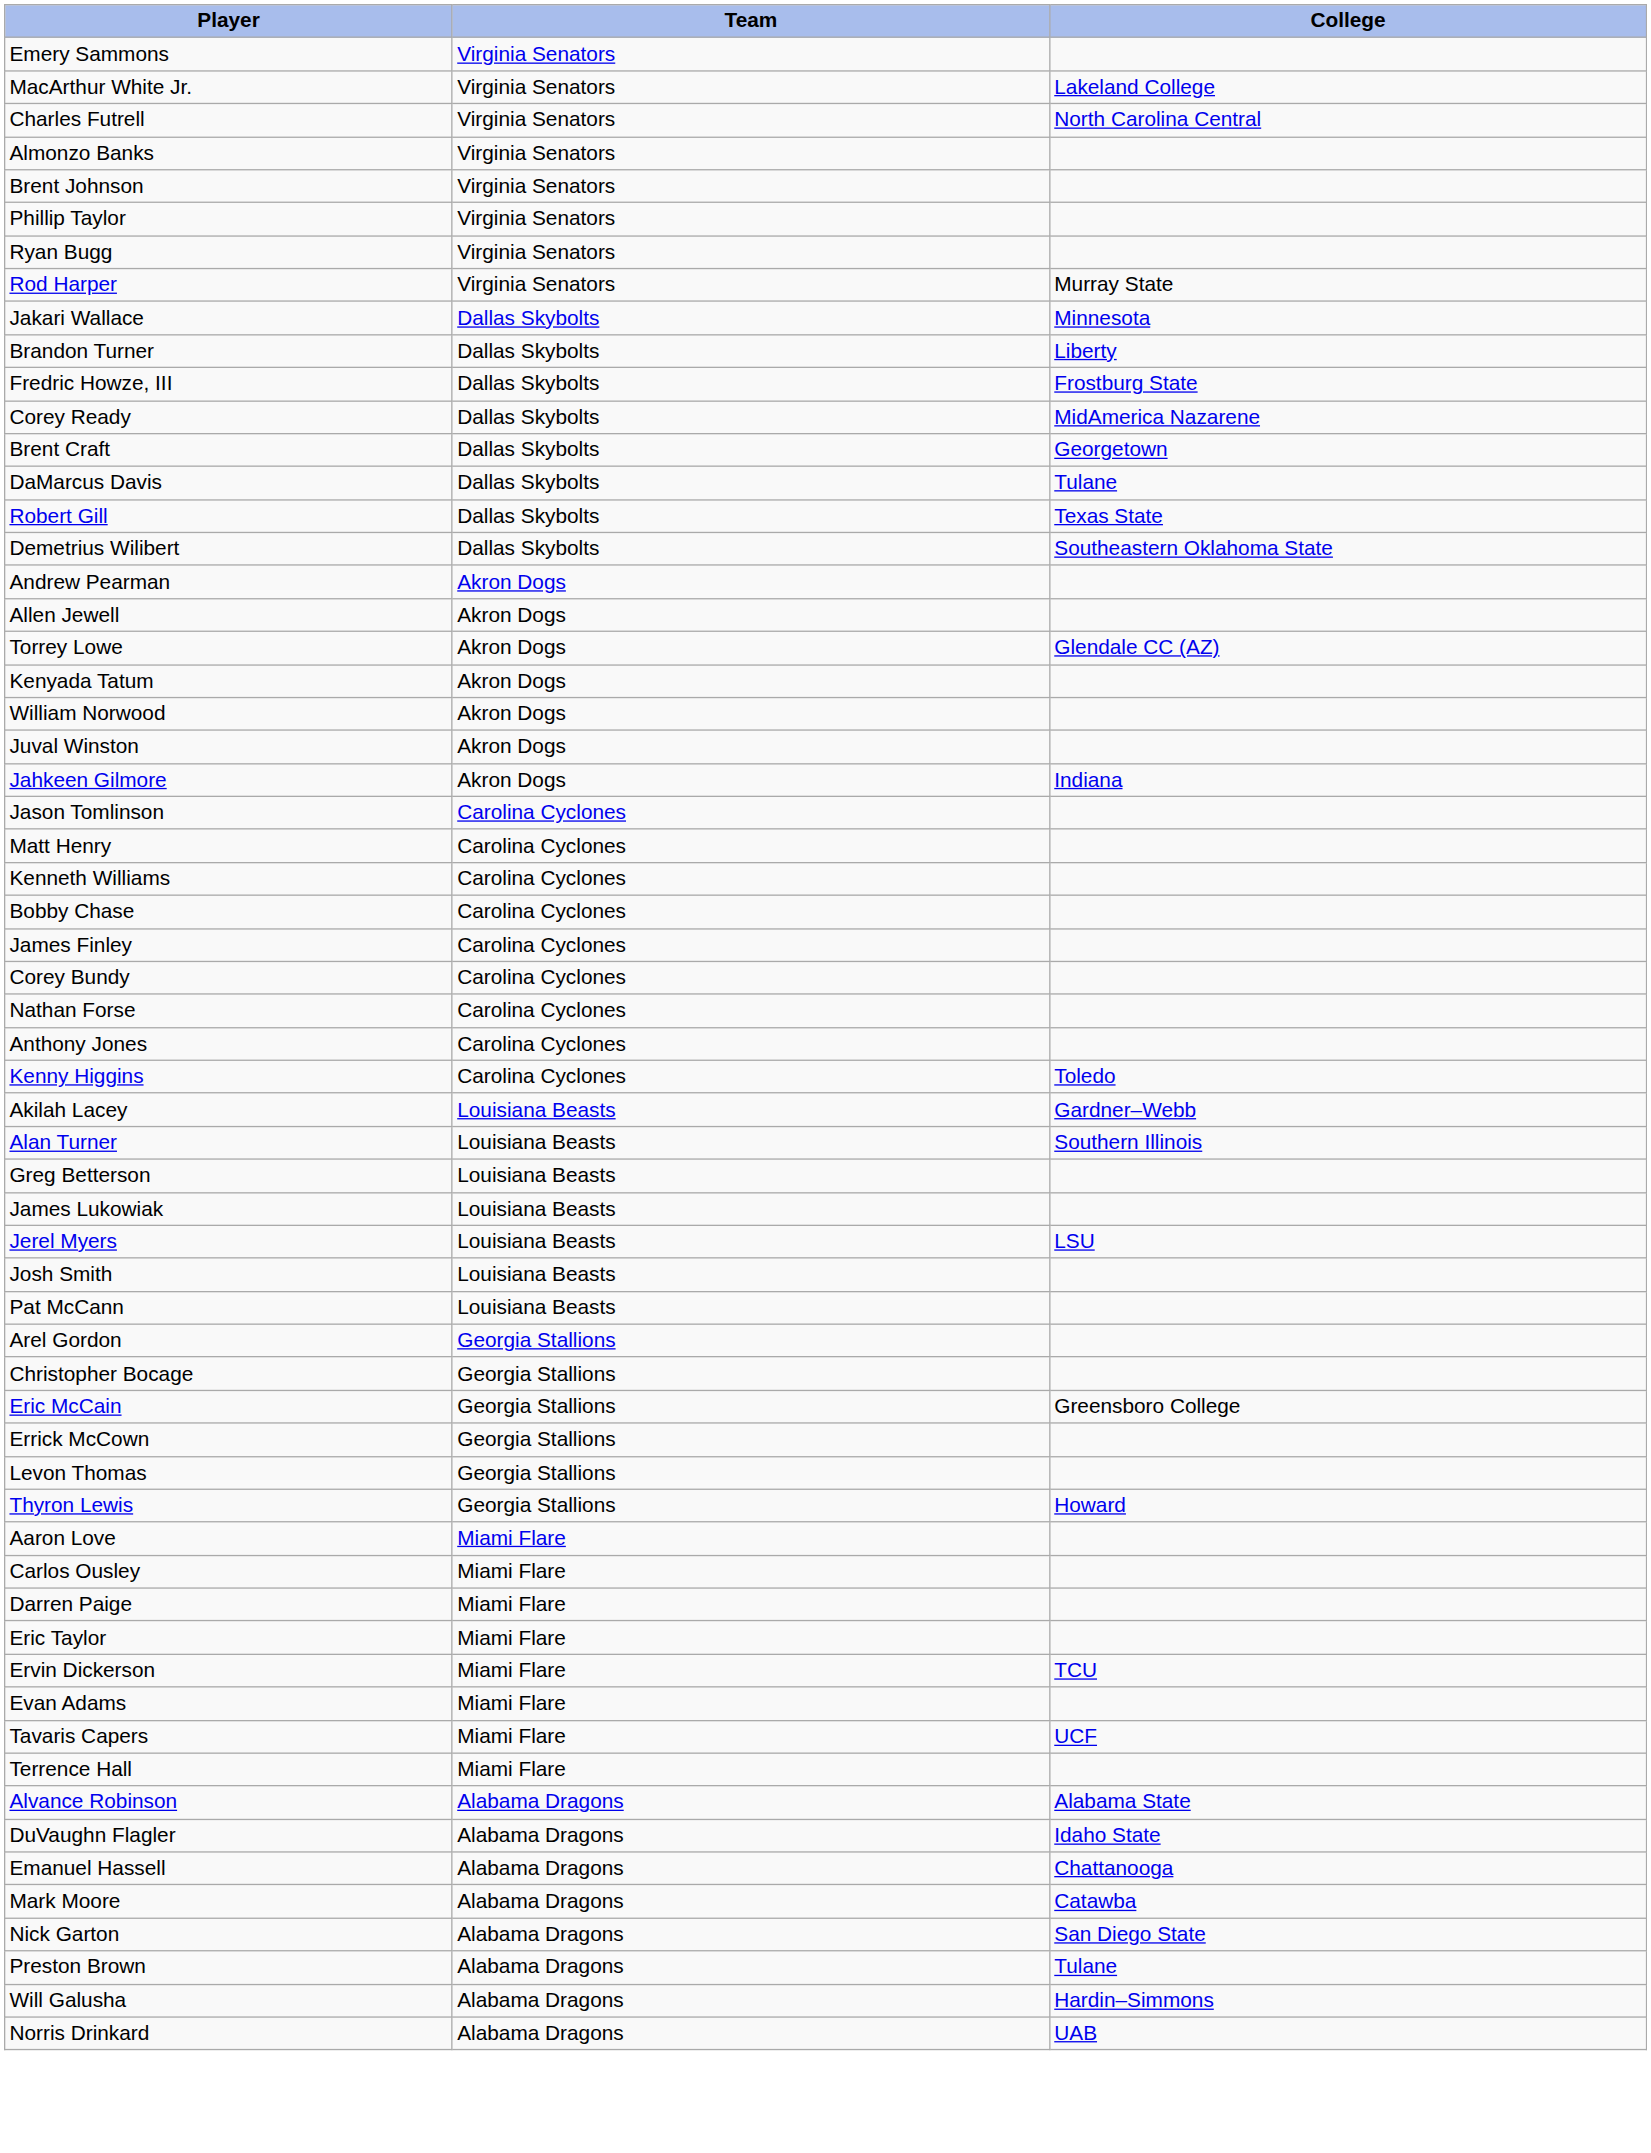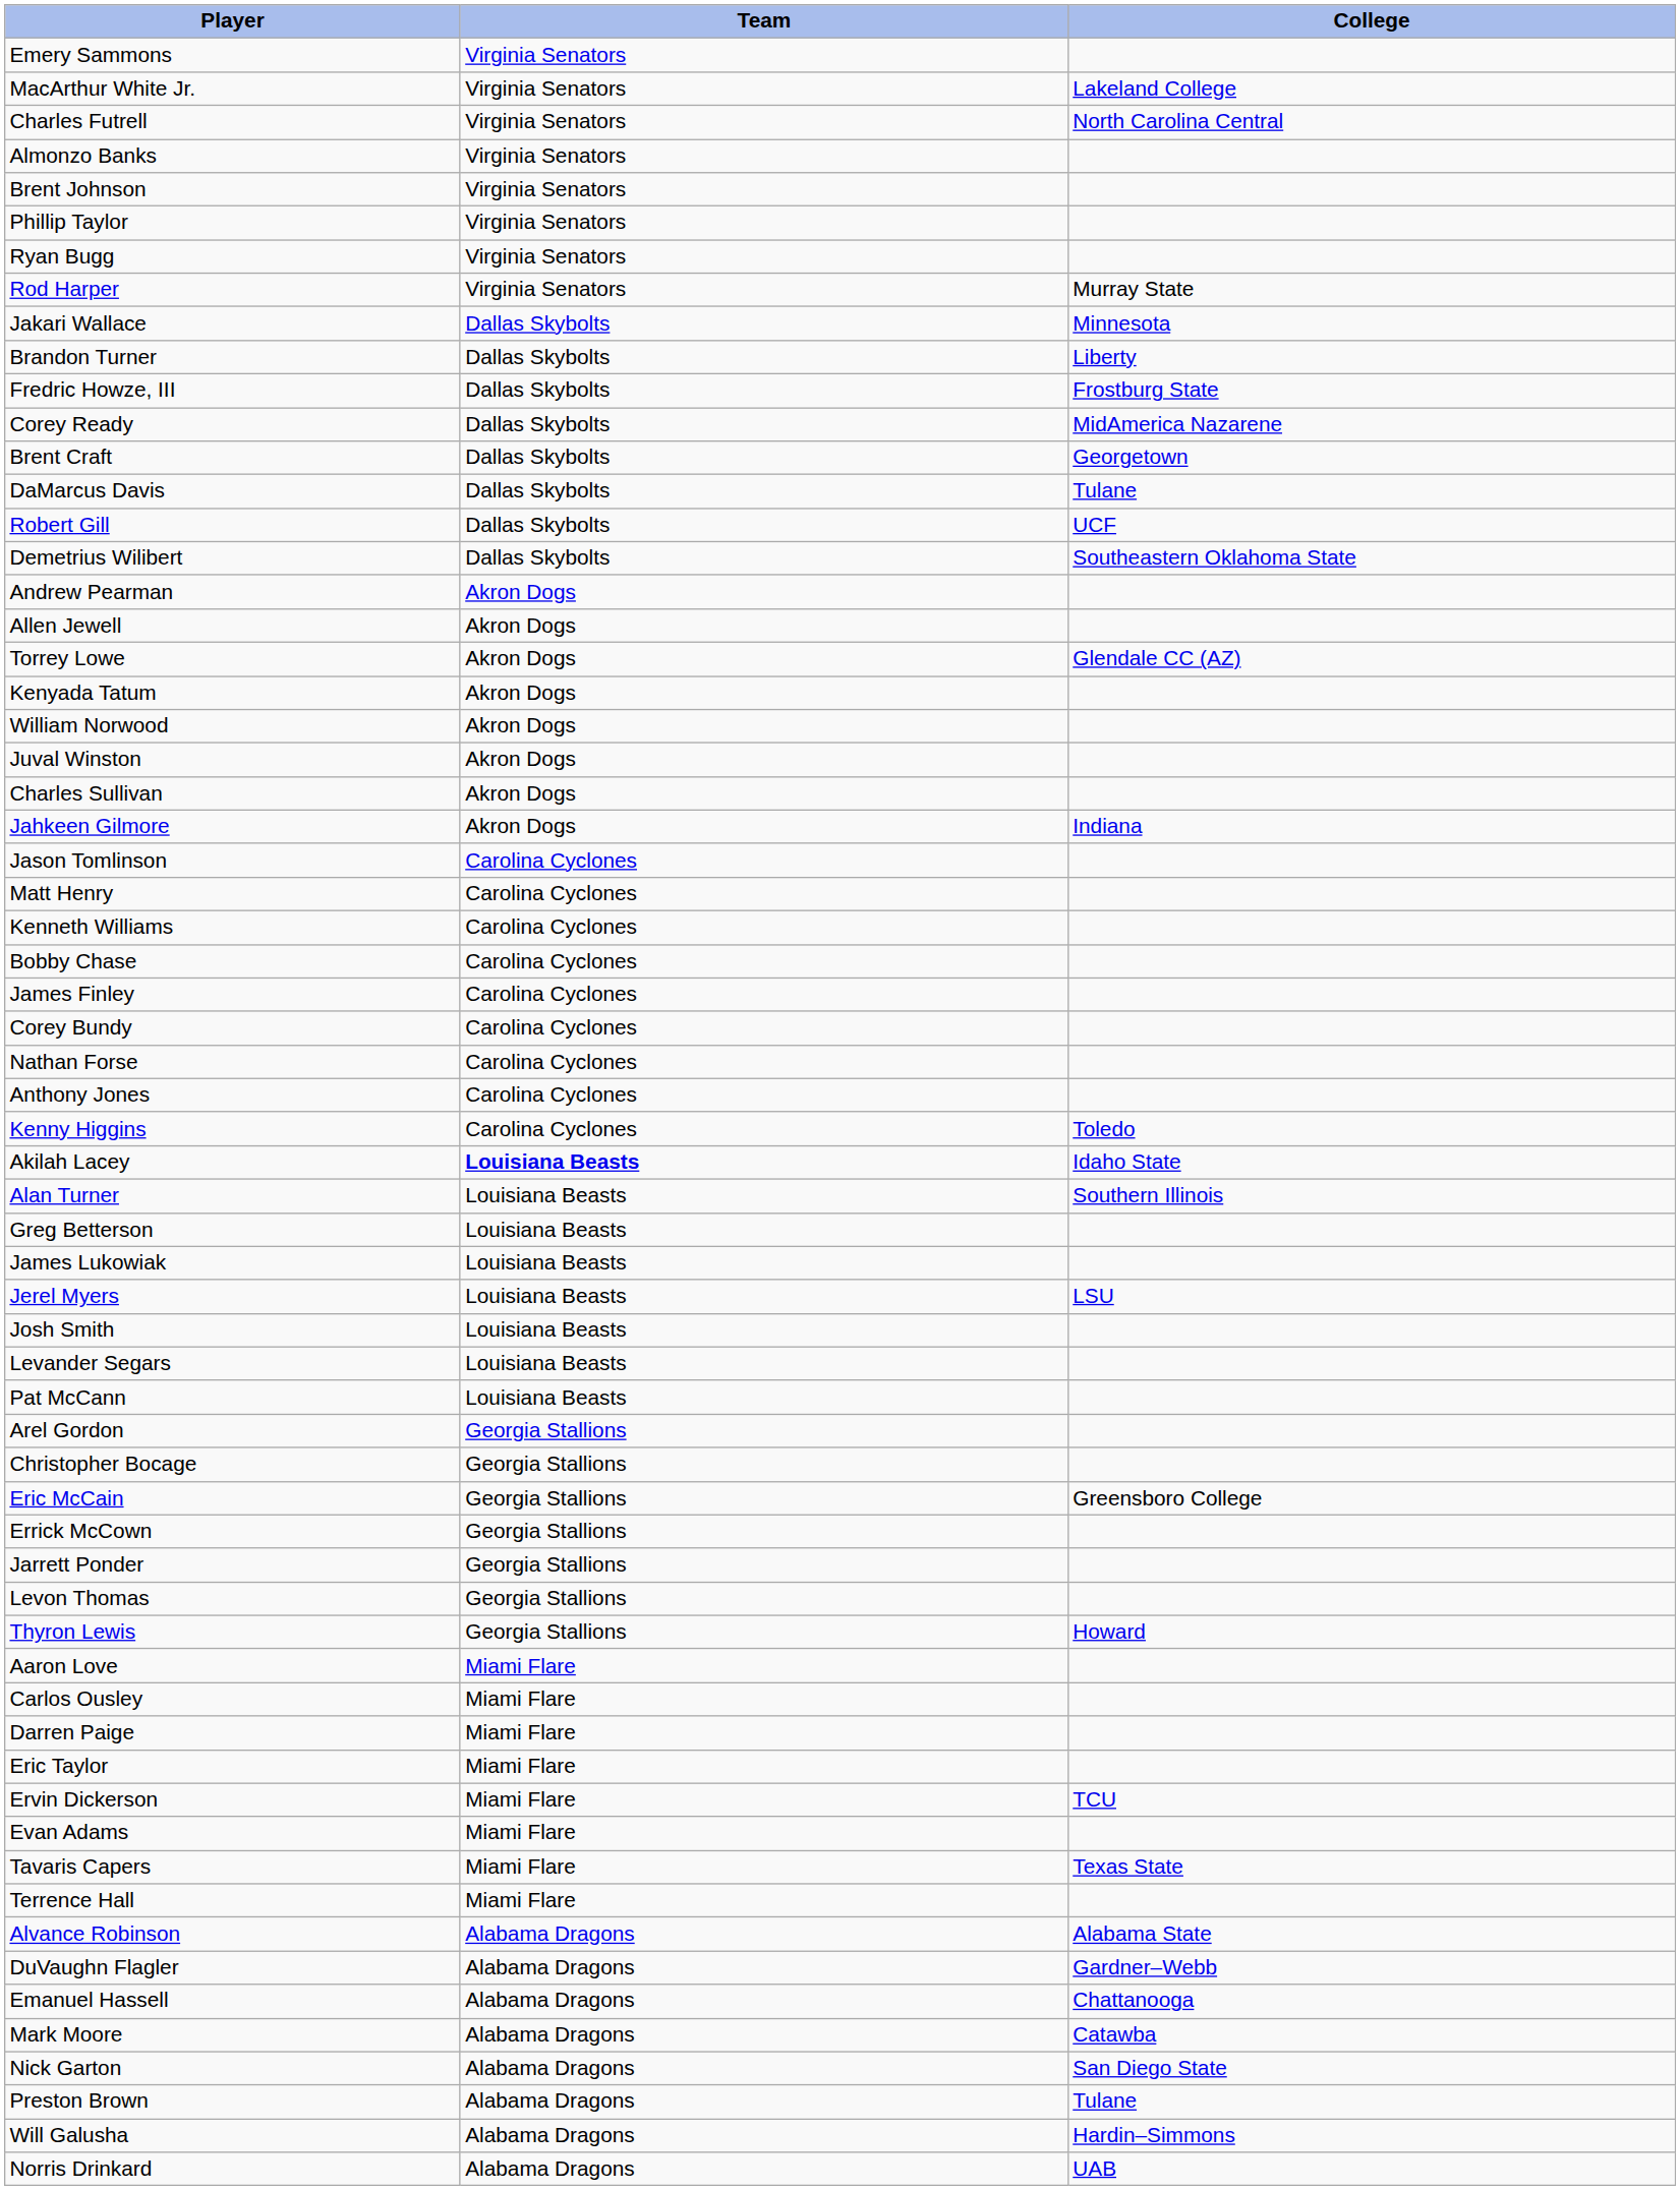 <table class="wikitable sortable sortable" style="width:100%;">
 <tr>
 <th style="background:#a8bdec; width:15%;">Player</th>
 <th style="width:20%; background:#a8bdec;">Team</th>
 <th style="width:20%; background:#a8bdec;">College</th>
 </tr>
 <tr>
 <td>Emery Sammons</td>
 <td><a href='#'>Virginia Senators</a></td>
 <td></td>
 </tr>
 <tr>
 <td>MacArthur White Jr.</td>
 <td>Virginia Senators</td>
 <td><a href='#'>Lakeland College</a></td>
 </tr>
 <tr>
 <td>Charles Futrell</td>
 <td>Virginia Senators</td>
 <td><a href='#'>North Carolina Central</a></td>
 </tr>
 <tr>
 <td>Almonzo Banks</td>
 <td>Virginia Senators</td>
 <td></td>
 </tr>
 <tr>
 <td>Brent Johnson</td>
 <td>Virginia Senators</td>
 <td></td>
 </tr>
 <tr>
 <td>Phillip Taylor</td>
 <td>Virginia Senators</td>
 <td></td>
 </tr>
 <tr>
 <td>Ryan Bugg</td>
 <td>Virginia Senators</td>
 <td></td>
 </tr>
 <tr>
 <td><a href='#'>Rod Harper</a></td>
 <td>Virginia Senators</td>
 <td>Murray State</td>
 </tr>
 <tr>
 <td>Jakari Wallace</td>
 <td><a href='#'>Dallas Skybolts</a></td>
 <td><a href='#'>Minnesota</a></td>
 </tr>
 <tr>
 <td>Brandon Turner</td>
 <td>Dallas Skybolts</td>
 <td><a href='#'>Liberty</a></td>
 </tr>
 <tr>
 <td>Fredric Howze, III</td>
 <td>Dallas Skybolts</td>
 <td><a href='#'>Frostburg State</a></td>
 </tr>
 <tr>
 <td>Corey Ready</td>
 <td>Dallas Skybolts</td>
 <td><a href='#'>MidAmerica Nazarene</a></td>
 </tr>
 <tr>
 <td>Brent Craft</td>
 <td>Dallas Skybolts</td>
 <td><a href='#'>Georgetown</a></td>
 </tr>
 <tr>
 <td>DaMarcus Davis</td>
 <td>Dallas Skybolts</td>
 <td><a href='#'>Tulane</a></td>
 </tr>
 <tr>
 <td><a href='#'>Robert Gill</a></td>
 <td>Dallas Skybolts</td>
-<td><a href='#'>Texas State</a></td>
+<td><a href='#'>UCF</a></td>
 </tr>
 <tr>
 <td>Demetrius Wilibert</td>
 <td>Dallas Skybolts</td>
 <td><a href='#'>Southeastern Oklahoma State</a></td>
 </tr>
 <tr>
 <td>Andrew Pearman</td>
 <td><a href='#'>Akron Dogs</a></td>
 <td></td>
 </tr>
 <tr>
 <td>Allen Jewell</td>
 <td>Akron Dogs</td>
 <td></td>
 </tr>
 <tr>
 <td>Torrey Lowe</td>
 <td>Akron Dogs</td>
 <td><a href='#'>Glendale CC (AZ)</a></td>
 </tr>
 <tr>
 <td>Kenyada Tatum</td>
 <td>Akron Dogs</td>
 <td></td>
 </tr>
 <tr>
 <td>William Norwood</td>
 <td>Akron Dogs</td>
 <td></td>
 </tr>
 <tr>
 <td>Juval Winston</td>
+<td>Akron Dogs</td>
+<td></td>
+</tr>
+<tr>
+<td>Charles Sullivan</td>
 <td>Akron Dogs</td>
 <td></td>
 </tr>
 <tr>
 <td><a href='#'>Jahkeen Gilmore</a></td>
 <td>Akron Dogs</td>
 <td><a href='#'>Indiana</a></td>
 </tr>
 <tr>
 <td>Jason Tomlinson</td>
 <td><a href='#'>Carolina Cyclones</a></td>
 <td></td>
 </tr>
 <tr>
 <td>Matt Henry</td>
 <td>Carolina Cyclones</td>
 <td></td>
 </tr>
 <tr>
 <td>Kenneth Williams</td>
 <td>Carolina Cyclones</td>
 <td></td>
 </tr>
 <tr>
 <td>Bobby Chase</td>
 <td>Carolina Cyclones</td>
 <td></td>
 </tr>
 <tr>
 <td>James Finley</td>
 <td>Carolina Cyclones</td>
 <td></td>
 </tr>
 <tr>
 <td>Corey Bundy</td>
 <td>Carolina Cyclones</td>
 <td></td>
 </tr>
 <tr>
 <td>Nathan Forse</td>
 <td>Carolina Cyclones</td>
 <td></td>
 </tr>
 <tr>
 <td>Anthony Jones</td>
 <td>Carolina Cyclones</td>
 <td></td>
 </tr>
 <tr>
 <td><a href='#'>Kenny Higgins</a></td>
 <td>Carolina Cyclones</td>
 <td><a href='#'>Toledo</a></td>
 </tr>
 <tr>
 <td>Akilah Lacey</td>
-<td><a href='#'>Louisiana Beasts</a></td>
-<td><a href='#'>Gardner–Webb</a></td>
+<td><strong><a href='#'>Louisiana Beasts</a></strong></td>
+<td><a href='#'>Idaho State</a></td>
 </tr>
 <tr>
 <td><a href='#'>Alan Turner</a></td>
 <td>Louisiana Beasts</td>
 <td><a href='#'>Southern Illinois</a></td>
 </tr>
 <tr>
 <td>Greg Betterson</td>
 <td>Louisiana Beasts</td>
 <td></td>
 </tr>
 <tr>
 <td>James Lukowiak</td>
 <td>Louisiana Beasts</td>
 <td></td>
 </tr>
 <tr>
 <td><a href='#'>Jerel Myers</a></td>
 <td>Louisiana Beasts</td>
 <td><a href='#'>LSU</a></td>
 </tr>
 <tr>
 <td>Josh Smith</td>
 <td>Louisiana Beasts</td>
 <td></td>
 </tr>
 <tr>
+<td>Levander Segars</td>
+<td>Louisiana Beasts</td>
+<td></td>
+</tr>
+<tr>
 <td>Pat McCann</td>
 <td>Louisiana Beasts</td>
 <td></td>
 </tr>
 <tr>
 <td>Arel Gordon</td>
 <td><a href='#'>Georgia Stallions</a></td>
 <td></td>
 </tr>
 <tr>
 <td>Christopher Bocage</td>
 <td>Georgia Stallions</td>
 <td></td>
 </tr>
 <tr>
 <td><a href='#'>Eric McCain</a></td>
 <td>Georgia Stallions</td>
 <td>Greensboro College</td>
 </tr>
 <tr>
 <td>Errick McCown</td>
+<td>Georgia Stallions</td>
+<td></td>
+</tr>
+<tr>
+<td>Jarrett Ponder</td>
 <td>Georgia Stallions</td>
 <td></td>
 </tr>
 <tr>
 <td>Levon Thomas</td>
 <td>Georgia Stallions</td>
 <td></td>
 </tr>
 <tr>
 <td><a href='#'>Thyron Lewis</a></td>
 <td>Georgia Stallions</td>
 <td><a href='#'>Howard</a></td>
 </tr>
 <tr>
 <td>Aaron Love</td>
 <td><a href='#'>Miami Flare</a></td>
 <td></td>
 </tr>
 <tr>
 <td>Carlos Ousley</td>
 <td>Miami Flare</td>
 <td></td>
 </tr>
 <tr>
 <td>Darren Paige</td>
 <td>Miami Flare</td>
 <td></td>
 </tr>
 <tr>
 <td>Eric Taylor</td>
 <td>Miami Flare</td>
 <td></td>
 </tr>
 <tr>
 <td>Ervin Dickerson</td>
 <td>Miami Flare</td>
 <td><a href='#'>TCU</a></td>
 </tr>
 <tr>
 <td>Evan Adams</td>
 <td>Miami Flare</td>
 <td></td>
 </tr>
 <tr>
 <td>Tavaris Capers</td>
 <td>Miami Flare</td>
-<td><a href='#'>UCF</a></td>
+<td><a href='#'>Texas State</a></td>
 </tr>
 <tr>
 <td>Terrence Hall</td>
 <td>Miami Flare</td>
 <td></td>
 </tr>
 <tr>
 <td><a href='#'>Alvance Robinson</a></td>
 <td><a href='#'>Alabama Dragons</a></td>
 <td><a href='#'>Alabama State</a></td>
 </tr>
 <tr>
 <td>DuVaughn Flagler</td>
 <td>Alabama Dragons</td>
-<td><a href='#'>Idaho State</a></td>
+<td><a href='#'>Gardner–Webb</a></td>
 </tr>
 <tr>
 <td>Emanuel Hassell</td>
 <td>Alabama Dragons</td>
 <td><a href='#'>Chattanooga</a></td>
 </tr>
 <tr>
 <td>Mark Moore</td>
 <td>Alabama Dragons</td>
 <td><a href='#'>Catawba</a></td>
 </tr>
 <tr>
 <td>Nick Garton</td>
 <td>Alabama Dragons</td>
 <td><a href='#'>San Diego State</a></td>
 </tr>
 <tr>
 <td>Preston Brown</td>
 <td>Alabama Dragons</td>
 <td><a href='#'>Tulane</a></td>
 </tr>
 <tr>
 <td>Will Galusha</td>
 <td>Alabama Dragons</td>
 <td><a href='#'>Hardin–Simmons</a></td>
 </tr>
 <tr>
 <td>Norris Drinkard</td>
 <td>Alabama Dragons</td>
 <td><a href='#'>UAB</a></td>
 </tr>
 </table>
